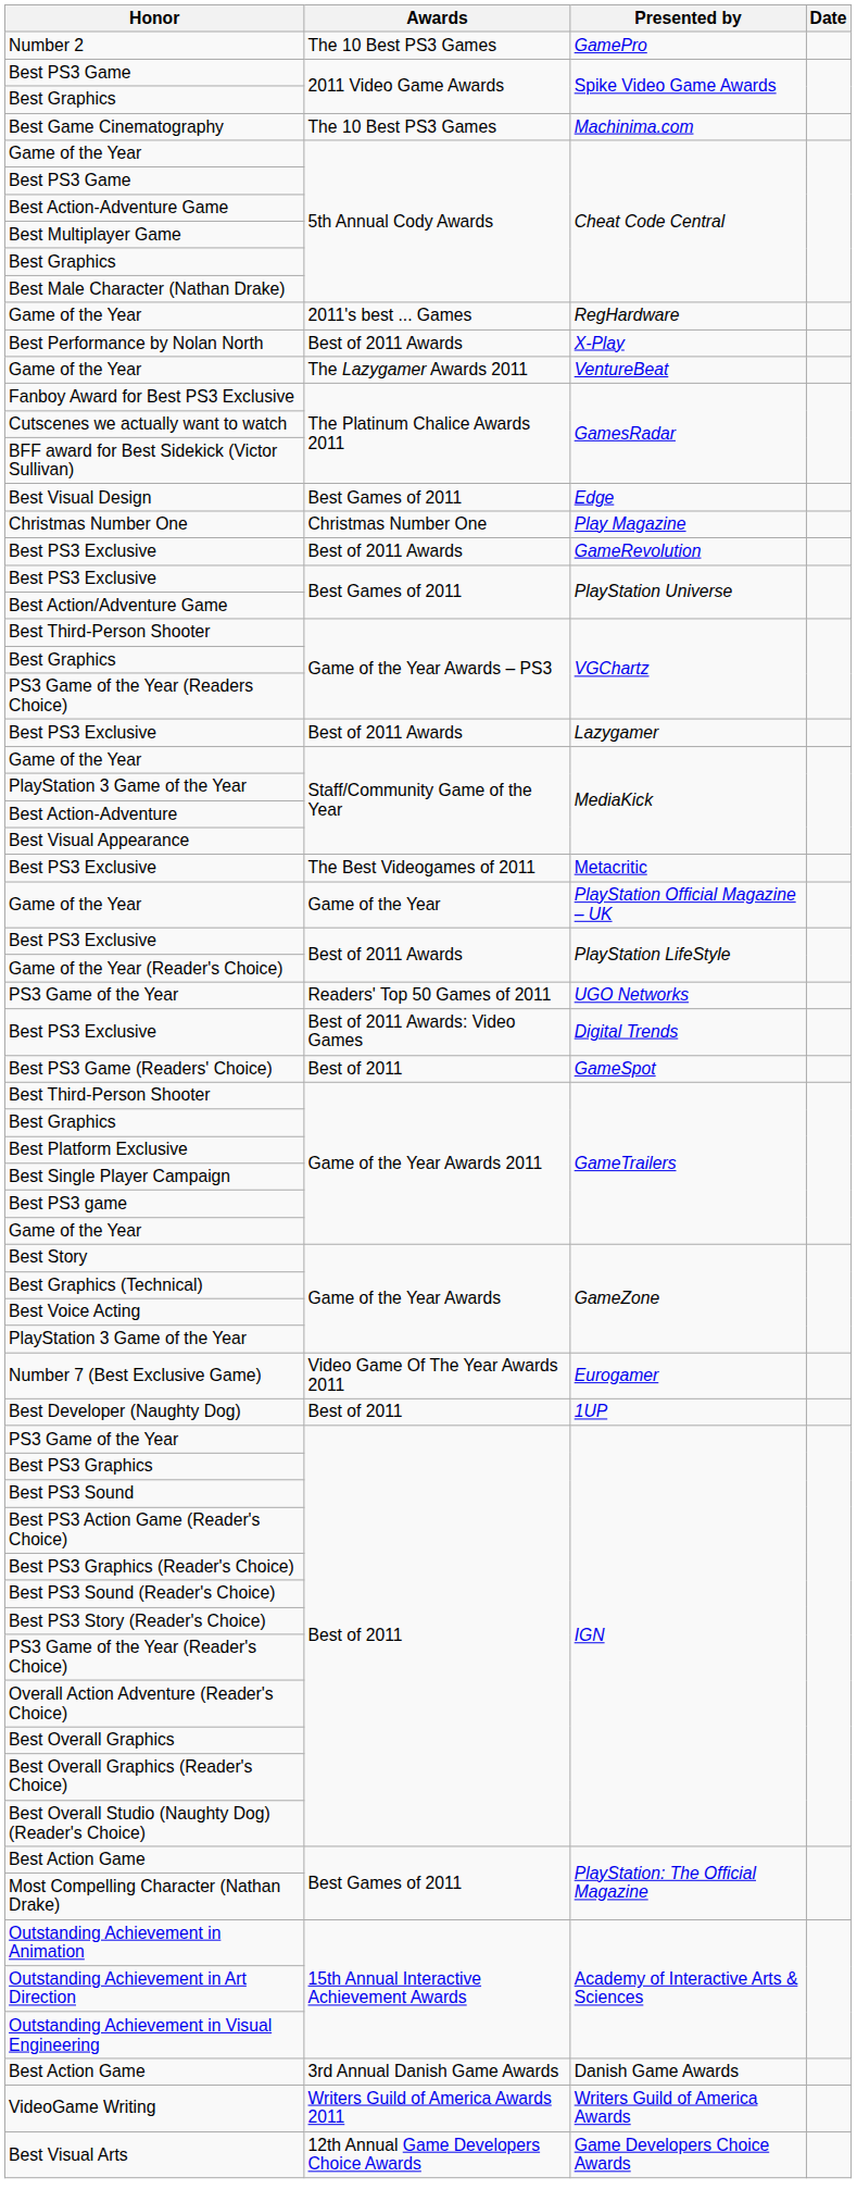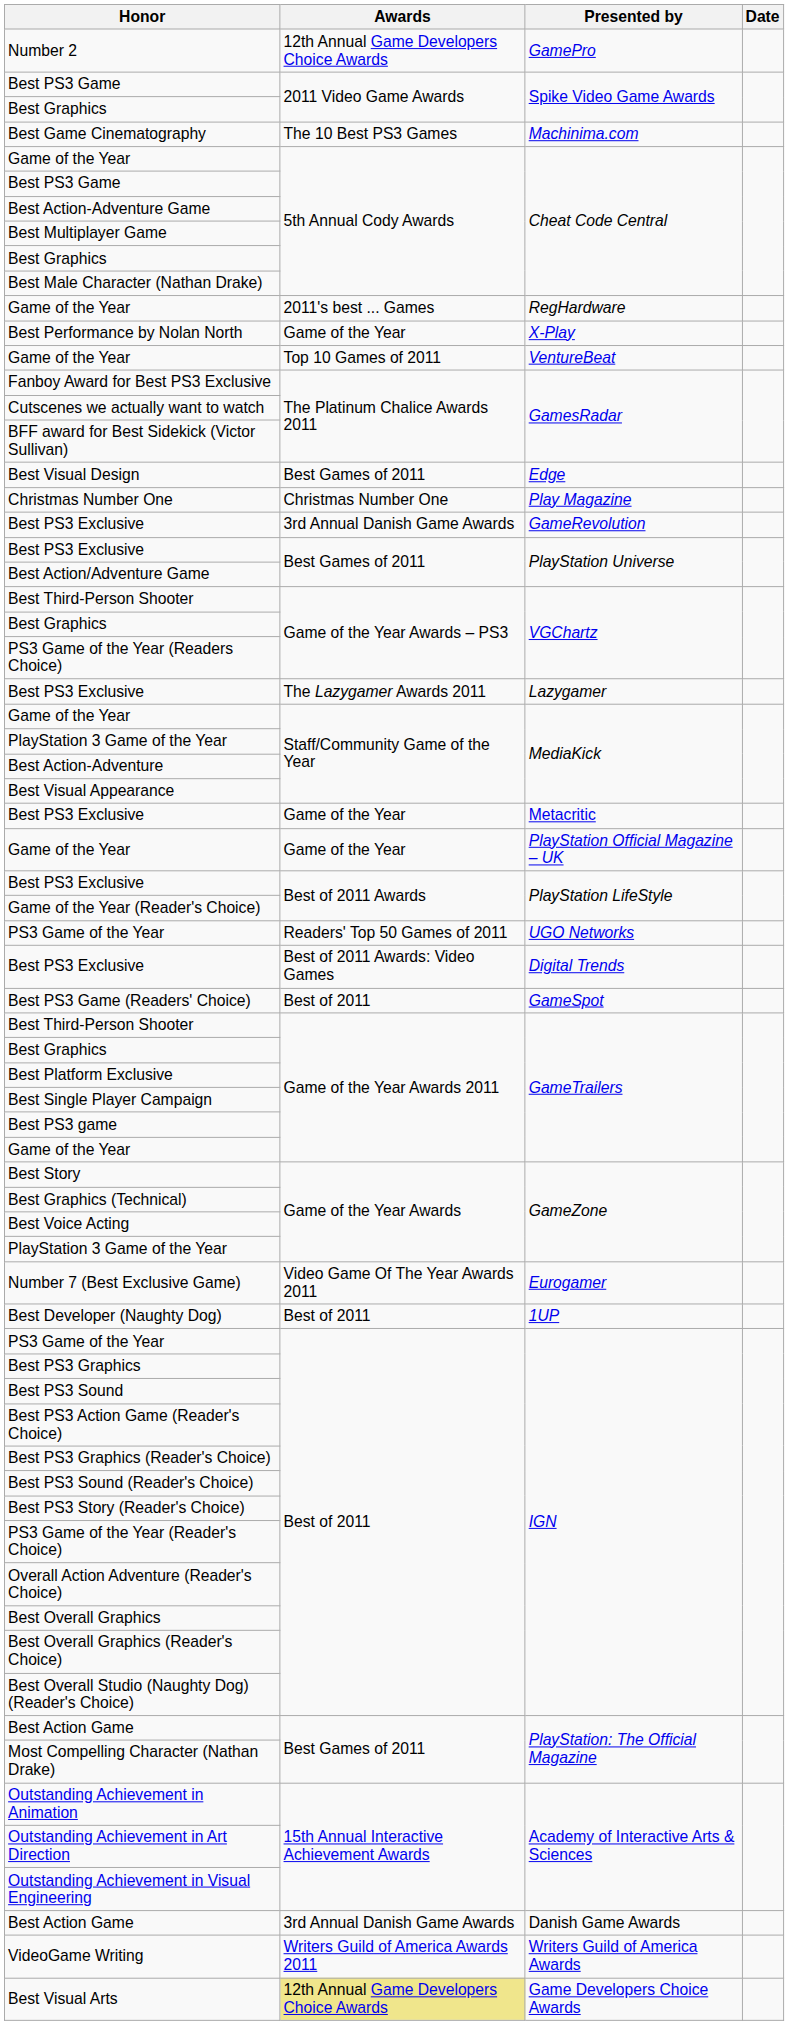 <table class="wikitable" style="width:90%;">
 <tr>
 <th>Honor</th>
 <th>Awards</th>
 <th>Presented by</th>
 <th>Date</th>
 </tr>
 <tr>
 <td>Number 2</td>
-<td>The 10 Best PS3 Games</td>
+<td>12th Annual <a href='#'>Game Developers Choice Awards</a></td>
 <td><em><a href='#'>GamePro</a></em></td>
 <td></td>
 </tr>
 <tr>
 <td>Best PS3 Game</td>
 <td rowspan="2">2011 Video Game Awards</td>
 <td rowspan="2"><a href='#'>Spike Video Game Awards</a></td>
 <td rowspan="2"></td>
 </tr>
 <tr>
 <td>Best Graphics</td>
 </tr>
 <tr>
 <td>Best Game Cinematography</td>
 <td>The 10 Best PS3 Games</td>
 <td><em><a href='#'>Machinima.com</a></em></td>
 <td></td>
 </tr>
 <tr>
 <td>Game of the Year</td>
 <td rowspan="6">5th Annual Cody Awards</td>
 <td rowspan="6"><em>Cheat Code Central</em></td>
 <td rowspan="6"></td>
 </tr>
 <tr>
 <td>Best PS3 Game</td>
 </tr>
 <tr>
 <td>Best Action-Adventure Game</td>
 </tr>
 <tr>
 <td>Best Multiplayer Game</td>
 </tr>
 <tr>
 <td>Best Graphics</td>
 </tr>
 <tr>
 <td>Best Male Character (Nathan Drake)</td>
 </tr>
 <tr>
 <td>Game of the Year</td>
 <td>2011's best ... Games</td>
 <td><em>RegHardware</em></td>
 <td></td>
 </tr>
 <tr>
 <td>Best Performance by Nolan North</td>
-<td>Best of 2011 Awards</td>
+<td>Game of the Year</td>
 <td><em><a href='#'>X-Play</a></em></td>
 <td></td>
 </tr>
 <tr>
 <td>Game of the Year</td>
-<td>The <em>Lazygamer</em> Awards 2011</td>
+<td>Top 10 Games of 2011</td>
 <td><em><a href='#'>VentureBeat</a></em></td>
 <td></td>
 </tr>
 <tr>
 <td>Fanboy Award for Best PS3 Exclusive</td>
 <td rowspan="3">The Platinum Chalice Awards 2011</td>
 <td rowspan="3"><em><a href='#'>GamesRadar</a></em></td>
 <td rowspan="3"></td>
 </tr>
 <tr>
 <td>Cutscenes we actually want to watch</td>
 </tr>
 <tr>
 <td>BFF award for Best Sidekick (Victor Sullivan)</td>
 </tr>
 <tr>
 <td>Best Visual Design</td>
 <td>Best Games of 2011</td>
 <td><em><a href='#'>Edge</a></em></td>
 <td></td>
 </tr>
 <tr>
 <td>Christmas Number One</td>
 <td>Christmas Number One</td>
 <td><a href='#'><em>Play Magazine</em></a></td>
 <td></td>
 </tr>
 <tr>
 <td>Best PS3 Exclusive</td>
-<td>Best of 2011 Awards</td>
+<td>3rd Annual Danish Game Awards</td>
 <td><em><a href='#'>GameRevolution</a></em></td>
 <td></td>
 </tr>
 <tr>
 <td>Best PS3 Exclusive</td>
 <td rowspan="2">Best Games of 2011</td>
 <td rowspan="2"><em>PlayStation Universe</em></td>
 <td rowspan="2"></td>
 </tr>
 <tr>
 <td>Best Action/Adventure Game</td>
 </tr>
 <tr>
 <td>Best Third-Person Shooter</td>
 <td rowspan="3">Game of the Year Awards – PS3</td>
 <td rowspan="3"><em><a href='#'>VGChartz</a></em></td>
 <td rowspan="3"></td>
 </tr>
 <tr>
 <td>Best Graphics</td>
 </tr>
 <tr>
 <td>PS3 Game of the Year (Readers Choice)</td>
 </tr>
 <tr>
 <td>Best PS3 Exclusive</td>
-<td>Best of 2011 Awards</td>
+<td>The <em>Lazygamer</em> Awards 2011</td>
 <td><em>Lazygamer</em></td>
 <td></td>
 </tr>
 <tr>
 <td>Game of the Year</td>
 <td rowspan="4">Staff/Community Game of the Year</td>
 <td rowspan="4"><em>MediaKick</em></td>
 <td rowspan="4"></td>
 </tr>
 <tr>
 <td>PlayStation 3 Game of the Year</td>
 </tr>
 <tr>
 <td>Best Action-Adventure</td>
 </tr>
 <tr>
 <td>Best Visual Appearance</td>
 </tr>
 <tr>
 <td>Best PS3 Exclusive</td>
-<td>The Best Videogames of 2011</td>
+<td>Game of the Year</td>
 <td><a href='#'>Metacritic</a></td>
 <td></td>
 </tr>
 <tr>
 <td>Game of the Year</td>
 <td>Game of the Year</td>
 <td><em><a href='#'>PlayStation Official Magazine – UK</a></em></td>
 <td></td>
 </tr>
 <tr>
 <td>Best PS3 Exclusive</td>
 <td rowspan="2">Best of 2011 Awards</td>
 <td rowspan="2"><em>PlayStation LifeStyle</em></td>
 <td rowspan="2"></td>
 </tr>
 <tr>
 <td>Game of the Year (Reader's Choice)</td>
 </tr>
 <tr>
 <td>PS3 Game of the Year</td>
 <td>Readers' Top 50 Games of 2011</td>
 <td><em><a href='#'>UGO Networks</a></em></td>
 <td></td>
 </tr>
 <tr>
 <td>Best PS3 Exclusive</td>
 <td>Best of 2011 Awards: Video Games</td>
 <td><em><a href='#'>Digital Trends</a></em></td>
 <td></td>
 </tr>
 <tr>
 <td>Best PS3 Game (Readers' Choice)</td>
 <td>Best of 2011</td>
 <td><em><a href='#'>GameSpot</a></em></td>
 <td></td>
 </tr>
 <tr>
 <td>Best Third-Person Shooter</td>
 <td rowspan="6">Game of the Year Awards 2011</td>
 <td rowspan="6"><em><a href='#'>GameTrailers</a></em></td>
 <td rowspan="6"></td>
 </tr>
 <tr>
 <td>Best Graphics</td>
 </tr>
 <tr>
 <td>Best Platform Exclusive</td>
 </tr>
 <tr>
 <td>Best Single Player Campaign</td>
 </tr>
 <tr>
 <td>Best PS3 game</td>
 </tr>
 <tr>
 <td>Game of the Year</td>
 </tr>
 <tr>
 <td>Best Story</td>
 <td rowspan="4">Game of the Year Awards</td>
 <td rowspan="4"><em>GameZone</em></td>
 <td rowspan="4"></td>
 </tr>
 <tr>
 <td>Best Graphics (Technical)</td>
 </tr>
 <tr>
 <td>Best Voice Acting</td>
 </tr>
 <tr>
 <td>PlayStation 3 Game of the Year</td>
 </tr>
 <tr>
 <td>Number 7 (Best Exclusive Game)</td>
 <td>Video Game Of The Year Awards 2011</td>
 <td><em><a href='#'>Eurogamer</a></em></td>
 <td></td>
 </tr>
 <tr>
 <td>Best Developer (Naughty Dog)</td>
 <td>Best of 2011</td>
 <td><em><a href='#'>1UP</a></em></td>
 <td></td>
 </tr>
 <tr>
 <td>PS3 Game of the Year</td>
 <td rowspan="12">Best of 2011</td>
 <td rowspan="12"><em><a href='#'>IGN</a></em></td>
 <td rowspan="12"></td>
 </tr>
 <tr>
 <td>Best PS3 Graphics</td>
 </tr>
 <tr>
 <td>Best PS3 Sound</td>
 </tr>
 <tr>
 <td>Best PS3 Action Game (Reader's Choice)</td>
 </tr>
 <tr>
 <td>Best PS3 Graphics (Reader's Choice)</td>
 </tr>
 <tr>
 <td>Best PS3 Sound (Reader's Choice)</td>
 </tr>
 <tr>
 <td>Best PS3 Story (Reader's Choice)</td>
 </tr>
 <tr>
 <td>PS3 Game of the Year (Reader's Choice)</td>
 </tr>
 <tr>
 <td>Overall Action Adventure (Reader's Choice)</td>
 </tr>
 <tr>
 <td>Best Overall Graphics</td>
 </tr>
 <tr>
 <td>Best Overall Graphics (Reader's Choice)</td>
 </tr>
 <tr>
 <td>Best Overall Studio (Naughty Dog) (Reader's Choice)</td>
 </tr>
 <tr>
 <td>Best Action Game</td>
 <td rowspan="2">Best Games of 2011</td>
 <td rowspan="2"><em><a href='#'>PlayStation: The Official Magazine</a></em></td>
 <td rowspan="2"></td>
 </tr>
 <tr>
 <td>Most Compelling Character (Nathan Drake)</td>
 </tr>
 <tr>
 <td><a href='#'>Outstanding Achievement in Animation</a></td>
 <td rowspan="3"><a href='#'>15th Annual Interactive Achievement Awards</a></td>
 <td rowspan="3"><a href='#'>Academy of Interactive Arts & Sciences</a></td>
 <td rowspan="3"></td>
 </tr>
 <tr>
 <td><a href='#'>Outstanding Achievement in Art Direction</a></td>
 </tr>
 <tr>
 <td><a href='#'>Outstanding Achievement in Visual Engineering</a></td>
 </tr>
 <tr>
 <td>Best Action Game</td>
 <td>3rd Annual Danish Game Awards</td>
 <td>Danish Game Awards</td>
 <td></td>
 </tr>
 <tr>
 <td>VideoGame Writing</td>
 <td><a href='#'>Writers Guild of America Awards 2011</a></td>
 <td><a href='#'>Writers Guild of America Awards</a></td>
 <td></td>
 </tr>
 <tr>
 <td>Best Visual Arts</td>
-<td>12th Annual <a href='#'>Game Developers Choice Awards</a></td>
+<td style="background: khaki;">12th Annual <a href='#'>Game Developers Choice Awards</a></td>
 <td><a href='#'>Game Developers Choice Awards</a></td>
 <td></td>
 </tr>
 </table>
